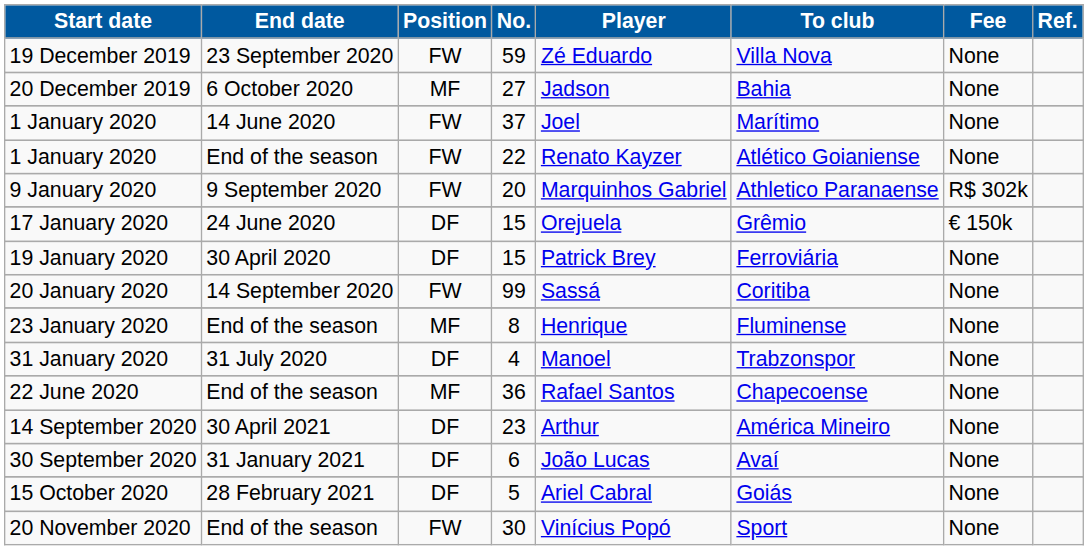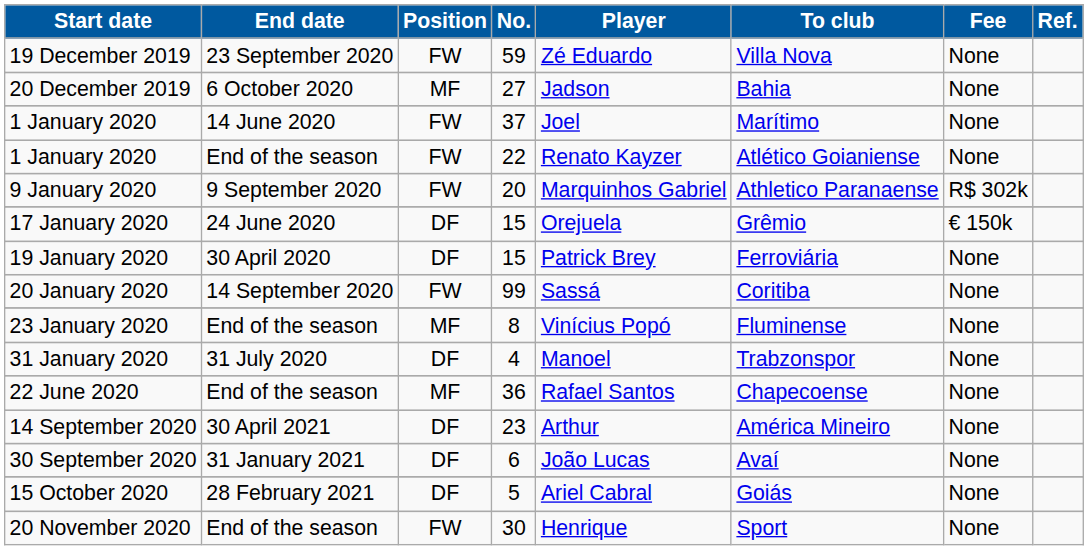 <table class="wikitable sortable">
 <tr>
 <th style="background:#00599F; color:white;">Start date</th>
 <th style="background:#00599F; color:white;">End date</th>
 <th style="background:#00599F; color:white;">Position</th>
 <th style="background:#00599F; color:white;">No.</th>
 <th style="background:#00599F; color:white;">Player</th>
 <th style="background:#00599F; color:white;">To club</th>
 <th style="background:#00599F; color:white;">Fee</th>
 <th style="background:#00599F; color:white;">Ref.</th>
 </tr>
 <tr>
 <td>19 December 2019</td>
 <td>23 September 2020</td>
 <td style="text-align:center;">FW</td>
 <td style="text-align:center;">59</td>
 <td style="text-align:left"> <a href='#'>Zé Eduardo</a></td>
 <td style="text-align:left"> <a href='#'>Villa Nova</a></td>
 <td>None</td>
 <td></td>
 </tr>
 <tr>
 </tr>
 <tr>
 <td>20 December 2019</td>
 <td>6 October 2020</td>
 <td style="text-align:center;">MF</td>
 <td style="text-align:center;">27</td>
 <td style="text-align:left"> <a href='#'>Jadson</a></td>
 <td style="text-align:left"> <a href='#'>Bahia</a></td>
 <td>None</td>
 <td></td>
 </tr>
 <tr>
 </tr>
 <tr>
 <td>1 January 2020</td>
 <td>14 June 2020</td>
 <td style="text-align:center;">FW</td>
 <td style="text-align:center;">37</td>
 <td style="text-align:left"> <a href='#'>Joel</a></td>
 <td style="text-align:left"> <a href='#'>Marítimo</a></td>
 <td>None</td>
 <td></td>
 </tr>
 <tr>
 </tr>
 <tr>
 <td>1 January 2020</td>
 <td>End of the season</td>
 <td style="text-align:center;">FW</td>
 <td style="text-align:center;">22</td>
 <td style="text-align:left"> <a href='#'>Renato Kayzer</a></td>
 <td style="text-align:left"> <a href='#'>Atlético Goianiense</a></td>
 <td>None</td>
 <td></td>
 </tr>
 <tr>
 </tr>
 <tr>
 <td>9 January 2020</td>
 <td>9 September 2020</td>
 <td style="text-align:center;">FW</td>
 <td style="text-align:center;">20</td>
 <td style="text-align:left"> <a href='#'>Marquinhos Gabriel</a></td>
 <td style="text-align:left"> <a href='#'>Athletico Paranaense</a></td>
 <td>R$ 302k</td>
 <td></td>
 </tr>
 <tr>
 </tr>
 <tr>
 <td>17 January 2020</td>
 <td>24 June 2020</td>
 <td style="text-align:center;">DF</td>
 <td style="text-align:center;">15</td>
 <td style="text-align:left"> <a href='#'>Orejuela</a></td>
 <td style="text-align:left"> <a href='#'>Grêmio</a></td>
 <td>€ 150k</td>
 <td></td>
 </tr>
 <tr>
 </tr>
 <tr>
 <td>19 January 2020</td>
 <td>30 April 2020</td>
 <td style="text-align:center;">DF</td>
 <td style="text-align:center;">15</td>
 <td style="text-align:left"> <a href='#'>Patrick Brey</a></td>
 <td style="text-align:left"> <a href='#'>Ferroviária</a></td>
 <td>None</td>
 <td></td>
 </tr>
 <tr>
 </tr>
 <tr>
 <td>20 January 2020</td>
 <td>14 September 2020</td>
 <td style="text-align:center;">FW</td>
 <td style="text-align:center;">99</td>
 <td style="text-align:left"> <a href='#'>Sassá</a></td>
 <td style="text-align:left"> <a href='#'>Coritiba</a></td>
 <td>None</td>
 <td></td>
 </tr>
 <tr>
 </tr>
 <tr>
 <td>23 January 2020</td>
 <td>End of the season</td>
 <td style="text-align:center;">MF</td>
 <td style="text-align:center;">8</td>
-<td style="text-align:left"> <a href='#'>Henrique</a></td>
+<td style="text-align:left"> <a href='#'>Vinícius Popó</a></td>
 <td style="text-align:left"> <a href='#'>Fluminense</a></td>
 <td>None</td>
 <td></td>
 </tr>
 <tr>
 </tr>
 <tr>
 <td>31 January 2020</td>
 <td>31 July 2020</td>
 <td style="text-align:center;">DF</td>
 <td style="text-align:center;">4</td>
 <td style="text-align:left"> <a href='#'>Manoel</a></td>
 <td style="text-align:left"> <a href='#'>Trabzonspor</a></td>
 <td>None</td>
 <td></td>
 </tr>
 <tr>
 </tr>
 <tr>
 <td>22 June 2020</td>
 <td>End of the season</td>
 <td style="text-align:center;">MF</td>
 <td style="text-align:center;">36</td>
 <td style="text-align:left"> <a href='#'>Rafael Santos</a></td>
 <td style="text-align:left"> <a href='#'>Chapecoense</a></td>
 <td>None</td>
 <td></td>
 </tr>
 <tr>
 </tr>
 <tr>
 <td>14 September 2020</td>
 <td>30 April 2021</td>
 <td style="text-align:center;">DF</td>
 <td style="text-align:center;">23</td>
 <td style="text-align:left"> <a href='#'>Arthur</a></td>
 <td style="text-align:left"> <a href='#'>América Mineiro</a></td>
 <td>None</td>
 <td></td>
 </tr>
 <tr>
 </tr>
 <tr>
 <td>30 September 2020</td>
 <td>31 January 2021</td>
 <td style="text-align:center;">DF</td>
 <td style="text-align:center;">6</td>
 <td style="text-align:left"> <a href='#'>João Lucas</a></td>
 <td style="text-align:left"> <a href='#'>Avaí</a></td>
 <td>None</td>
 <td></td>
 </tr>
 <tr>
 </tr>
 <tr>
 <td>15 October 2020</td>
 <td>28 February 2021</td>
 <td style="text-align:center;">DF</td>
 <td style="text-align:center;">5</td>
 <td style="text-align:left"> <a href='#'>Ariel Cabral</a></td>
 <td style="text-align:left"> <a href='#'>Goiás</a></td>
 <td>None</td>
 <td></td>
 </tr>
 <tr>
 </tr>
 <tr>
 <td>20 November 2020</td>
 <td>End of the season</td>
 <td style="text-align:center;">FW</td>
 <td style="text-align:center;">30</td>
-<td style="text-align:left"> <a href='#'>Vinícius Popó</a></td>
+<td style="text-align:left"> <a href='#'>Henrique</a></td>
 <td style="text-align:left"> <a href='#'>Sport</a></td>
 <td>None</td>
 <td></td>
 </tr>
 </table>
